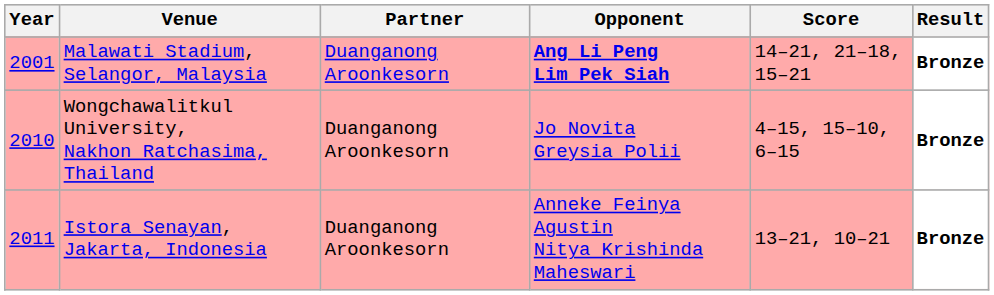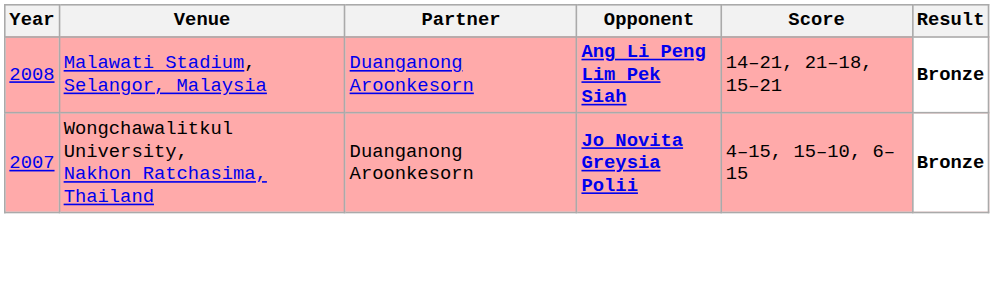 <table class="sortable wikitable" style="font-size: 90%;">
 <tr>
 <th>Year</th>
 <th>Venue</th>
 <th>Partner</th>
 <th>Opponent</th>
 <th>Score</th>
 <th>Result</th>
 </tr>
 <tr style="background:#FFAAAA">
-<td align="center"><a href='#'>2001</a></td>
+<td align="center"><a href='#'>2008</a></td>
 <td align="left"><a href='#'>Malawati Stadium</a>,<br><a href='#'>Selangor, Malaysia</a></td>
 <td align="left"> <a href='#'>Duanganong Aroonkesorn</a></td>
 <td align="left"><strong> <a href='#'>Ang Li Peng</a> <br>  <a href='#'>Lim Pek Siah</a></strong></td>
 <td align="left">14–21, 21–18, 15–21</td>
 <td style="text-align:left; background:white"> <strong>Bronze</strong></td>
 </tr>
 <tr style="background:#FFAAAA">
-<td align="center"><a href='#'>2010</a></td>
+<td align="center"><a href='#'>2007</a></td>
 <td align="left">Wongchawalitkul University,<br><a href='#'>Nakhon Ratchasima, Thailand</a></td>
 <td align="left"> Duanganong Aroonkesorn</td>
-<td align="left"> <a href='#'>Jo Novita</a> <br>  <a href='#'>Greysia Polii</a></td>
+<td align="left"><strong> <a href='#'>Jo Novita</a> <br>  <a href='#'>Greysia Polii</a></strong></td>
 <td align="left">4–15, 15–10, 6–15</td>
 <td style="text-align:left; background:white"> <strong>Bronze</strong></td>
 </tr>
-<tr style="background:#FFAAAA">
-<td align="center"><a href='#'>2011</a></td>
-<td align="left"><a href='#'>Istora Senayan</a>,<br><a href='#'>Jakarta, Indonesia</a></td>
-<td align="left"> Duanganong Aroonkesorn</td>
-<td align="left"> <a href='#'>Anneke Feinya Agustin</a> <br>  <a href='#'>Nitya Krishinda Maheswari</a></td>
-<td align="left">13–21, 10–21</td>
-<td style="text-align:left; background:white"> <strong>Bronze</strong></td>
-</tr>
 </table>
